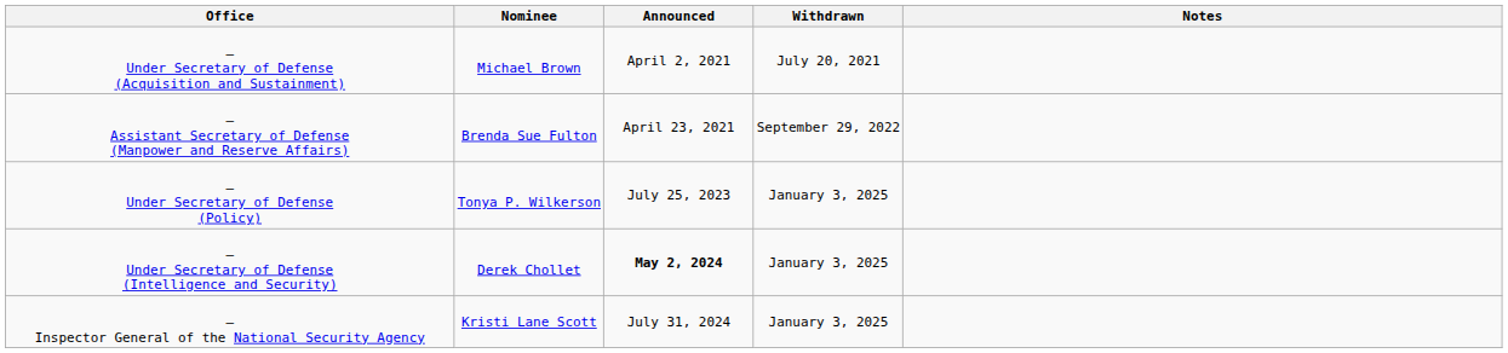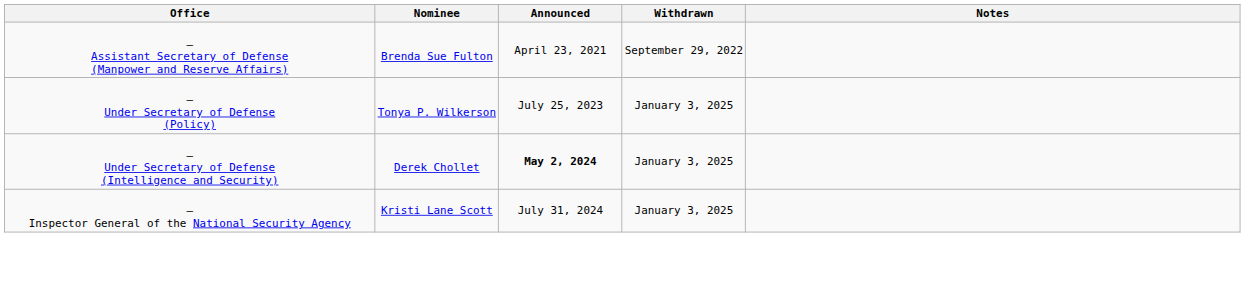 <table class="wikitable sortable" style="text-align:center">
 <tr>
 <th style="width:30%;">Office</th>
 <th style="width:10%;">Nominee</th>
 <th style="width:10%;" data-sort-type="date">Announced</th>
 <th style="width:10%;" data-sort-type="date">Withdrawn</th>
 <th style="width:50%;">Notes</th>
-</tr>
-<tr>
-<td><br>—<br><a href='#'>Under Secretary of Defense<br>(Acquisition and Sustainment)</a></td>
-<td><br><a href='#'>Michael Brown</a></td>
-<td>April 2, 2021</td>
-<td>July 20, 2021</td>
-<td style="text-align:left; padding:1%;"></td>
 </tr>
 <tr>
 <td><br>—<br><a href='#'>Assistant Secretary of Defense<br>(Manpower and Reserve Affairs)</a></td>
 <td><br><a href='#'>Brenda Sue Fulton</a></td>
 <td>April 23, 2021</td>
 <td>September 29, 2022</td>
 <td style="text-align:left; padding:1%;"></td>
 </tr>
 <tr>
 <td><br>—<br><a href='#'>Under Secretary of Defense<br>(Policy)</a></td>
 <td><br><a href='#'>Tonya P. Wilkerson</a></td>
 <td>July 25, 2023</td>
 <td>January 3, 2025</td>
 <td style="text-align:left; padding:1%;"></td>
 </tr>
 <tr>
 <td><br>—<br><a href='#'>Under Secretary of Defense<br>(Intelligence and Security)</a></td>
 <td><br><a href='#'>Derek Chollet</a></td>
 <td><strong>May 2, 2024</strong></td>
 <td>January 3, 2025</td>
 <td style="text-align:left; padding:1%;"></td>
 </tr>
 <tr>
 <td><br>—<br>Inspector General of the <a href='#'>National Security Agency</a></td>
 <td><a href='#'>Kristi Lane Scott</a></td>
 <td>July 31, 2024</td>
 <td>January 3, 2025</td>
 <td style="text-align:left; padding:1%;"></td>
 </tr>
 </table>
